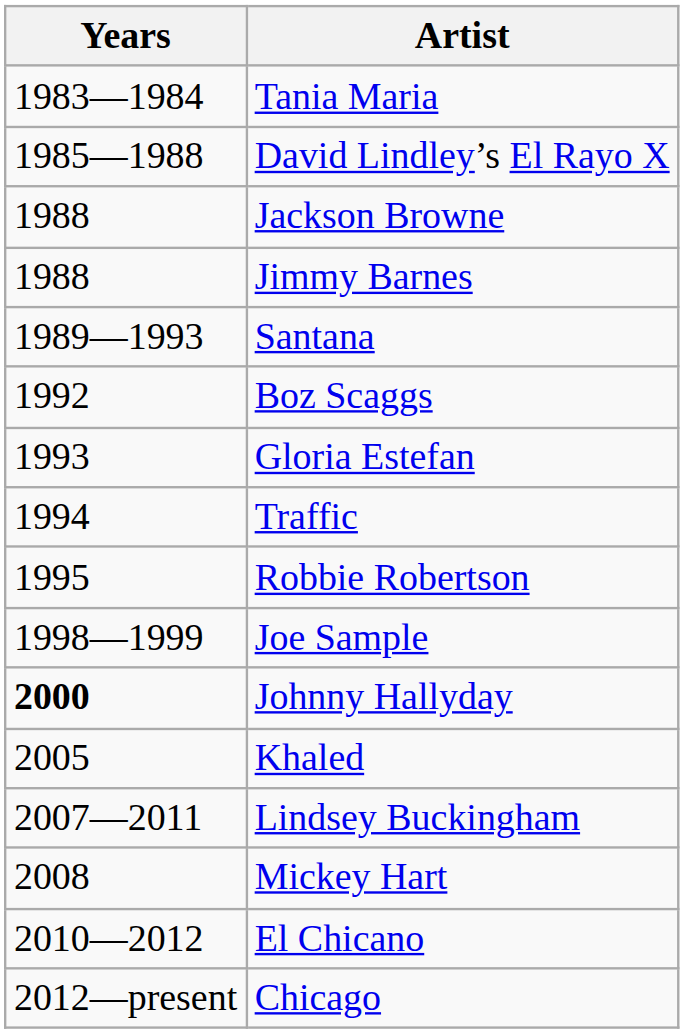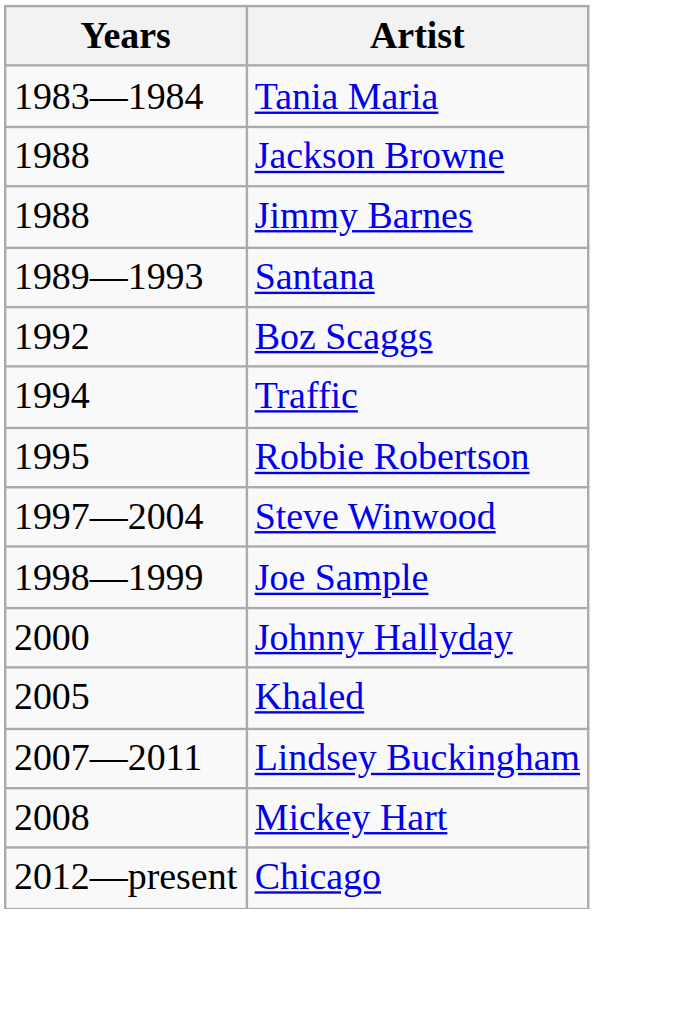 <table class="wikitable sortable" style="float:left;">
 <tr>
 <th>Years</th>
 <th>Artist</th>
 </tr>
 <tr>
 <td>1983—1984</td>
 <td><a href='#'>Tania Maria</a></td>
-</tr>
-<tr>
-<td>1985—1988</td>
-<td><a href='#'>David Lindley</a>’s <a href='#'>El Rayo X</a></td>
 </tr>
 <tr>
 <td>1988</td>
 <td><a href='#'>Jackson Browne</a></td>
 </tr>
 <tr>
 <td>1988</td>
 <td><a href='#'>Jimmy Barnes</a></td>
 </tr>
 <tr>
 <td>1989—1993</td>
 <td><a href='#'>Santana</a></td>
 </tr>
 <tr>
 <td>1992</td>
 <td><a href='#'>Boz Scaggs</a></td>
 </tr>
 <tr>
-<td>1993</td>
-<td><a href='#'>Gloria Estefan</a></td>
-</tr>
-<tr>
 <td>1994</td>
 <td><a href='#'>Traffic</a></td>
 </tr>
 <tr>
 <td>1995</td>
 <td><a href='#'>Robbie Robertson</a></td>
 </tr>
 <tr>
+<td>1997—2004</td>
+<td><a href='#'>Steve Winwood</a></td>
+</tr>
+<tr>
 <td>1998—1999</td>
 <td><a href='#'>Joe Sample</a></td>
 </tr>
 <tr>
-<td><strong>2000</strong></td>
+<td>2000</td>
 <td><a href='#'>Johnny Hallyday</a></td>
 </tr>
 <tr>
 <td>2005</td>
 <td><a href='#'>Khaled</a></td>
 </tr>
 <tr>
 <td>2007—2011</td>
 <td><a href='#'>Lindsey Buckingham</a></td>
 </tr>
 <tr>
 <td>2008</td>
 <td><a href='#'>Mickey Hart</a></td>
 </tr>
 <tr>
-<td>2010—2012</td>
-<td><a href='#'>El Chicano</a></td>
-</tr>
-<tr>
 <td>2012—present</td>
 <td><a href='#'>Chicago</a></td>
 </tr>
 </table>
